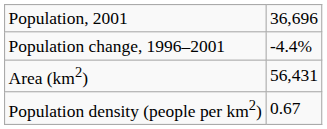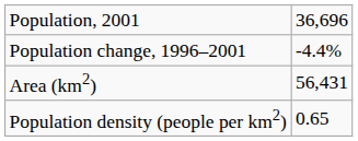 <table class="wikitable">
 <tr>
 <td>Population, 2001</td>
 <td>36,696</td>
 </tr>
 <tr>
 <td>Population change, 1996–2001</td>
 <td>-4.4%</td>
 </tr>
 <tr>
 <td>Area (km<sup>2</sup>)</td>
 <td>56,431</td>
 </tr>
 <tr>
 <td>Population density (people per km<sup>2</sup>)</td>
-<td>0.67</td>
+<td>0.65</td>
 </tr>
 </table>
